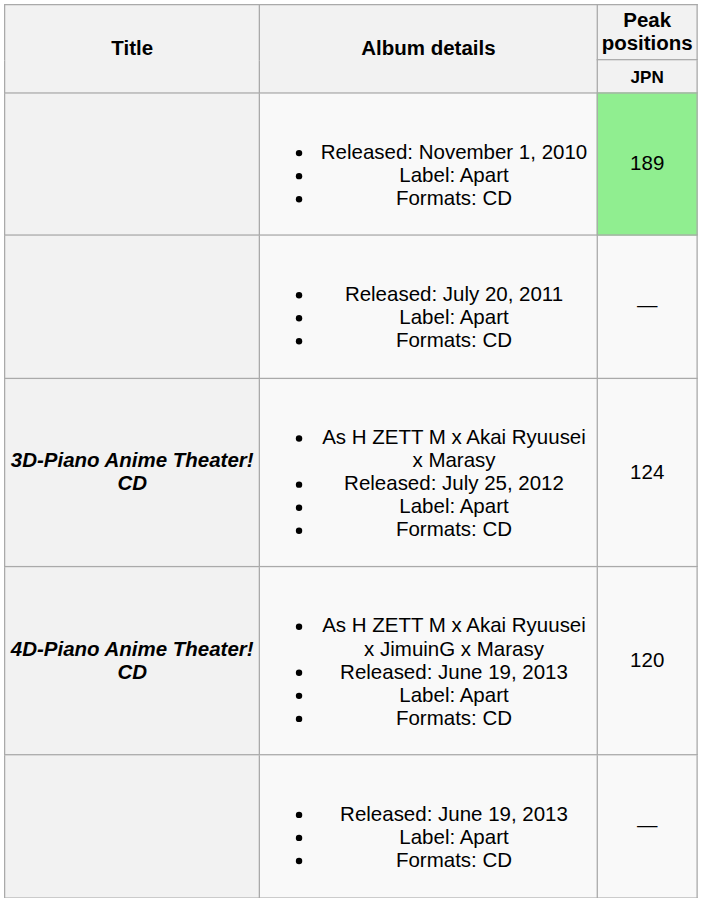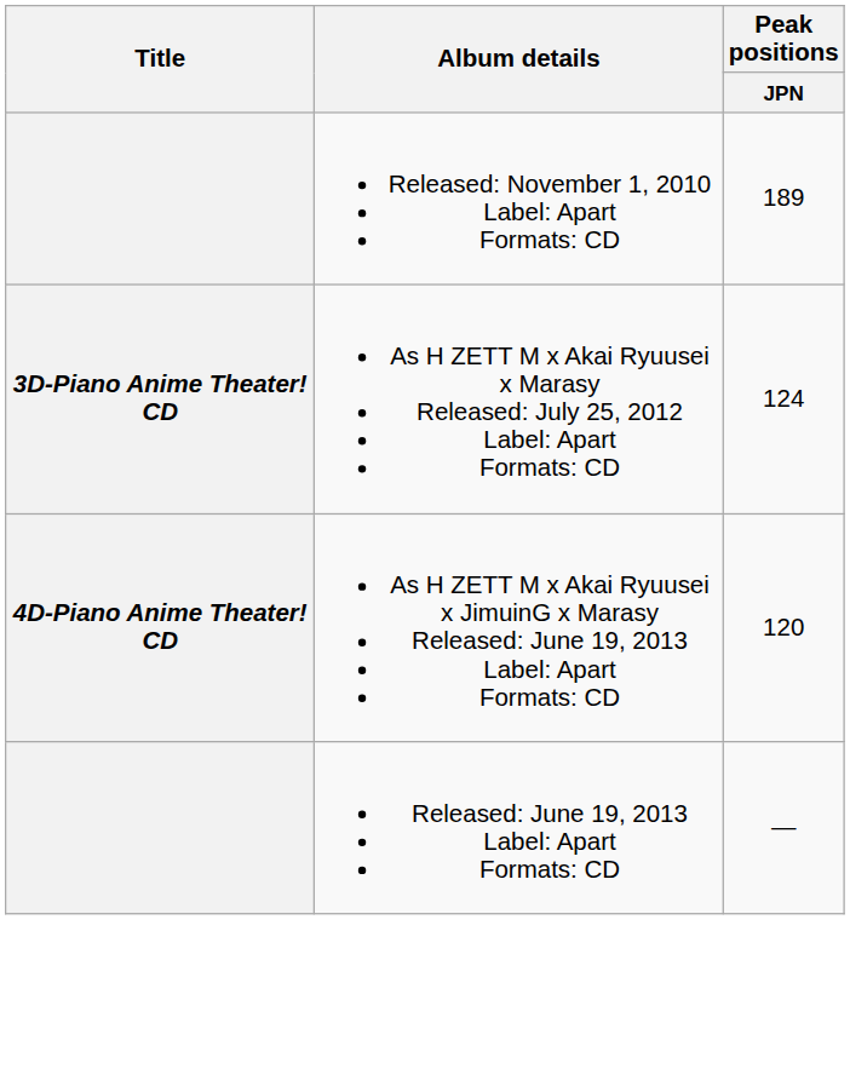 <table class="wikitable plainrowheaders" style="text-align:center;">
 <tr>
 <th style="width:12em;" rowspan="2">Title</th>
 <th style="width:16em;" rowspan="2">Album details</th>
 <th colspan="1">Peak positions</th>
 </tr>
 <tr>
 <th style="width:2.5em;"><small>JPN</small><br></th>
 </tr>
 <tr>
 <th scope="row"></th>
 <td><br><ul><li>Released: November 1, 2010</li><li>Label: Apart</li><li>Formats: CD</li></ul></td>
-<td style="background: lightgreen;">189</td>
-</tr>
-<tr>
-<th scope="row"></th>
-<td><br><ul><li>Released: July 20, 2011</li><li>Label: Apart</li><li>Formats: CD</li></ul></td>
-<td>—</td>
+<td>189</td>
 </tr>
 <tr>
 <th scope="row"><em>3D-Piano Anime Theater! CD</em></th>
 <td><br><ul><li>As H ZETT M x Akai Ryuusei x Marasy</li><li>Released: July 25, 2012</li><li>Label: Apart</li><li>Formats: CD</li></ul></td>
 <td>124</td>
 </tr>
 <tr>
 <th scope="row"><em>4D-Piano Anime Theater! CD</em></th>
 <td><br><ul><li>As H ZETT M x Akai Ryuusei x JimuinG x Marasy</li><li>Released: June 19, 2013</li><li>Label: Apart</li><li>Formats: CD</li></ul></td>
 <td>120</td>
 </tr>
 <tr>
 <th scope="row"></th>
 <td><br><ul><li>Released: June 19, 2013</li><li>Label: Apart</li><li>Formats: CD</li></ul></td>
 <td>—</td>
 </tr>
 </table>
